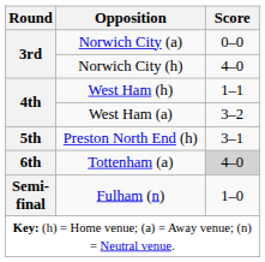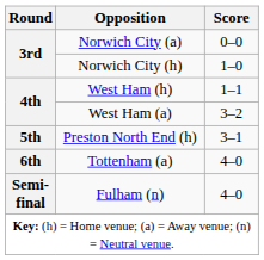 <table class="wikitable plainrowheaders" style="text-align:center;margin-left:1em;float:right">
 <tr>
 <th width="25">Round</th>
 <th width="150">Opposition</th>
 <th width="50">Score</th>
 </tr>
 <tr>
 <th scope=row style="text-align:center" rowspan="2">3rd</th>
 <td><a href='#'>Norwich City</a> (a)</td>
 <td>0–0</td>
 </tr>
 <tr>
 <td>Norwich City (h)</td>
-<td>4–0</td>
+<td>1–0</td>
 </tr>
 <tr>
 <th scope=row style="text-align:center" rowspan="2">4th</th>
 <td><a href='#'>West Ham</a> (h)</td>
 <td>1–1</td>
 </tr>
 <tr>
 <td>West Ham (a)</td>
 <td>3–2</td>
 </tr>
 <tr>
 <th scope=row style="text-align:center">5th</th>
 <td><a href='#'>Preston North End</a> (h)</td>
 <td>3–1</td>
 </tr>
 <tr>
 <th scope=row style="text-align:center">6th</th>
 <td><a href='#'>Tottenham</a> (a)</td>
-<td style="background: lightgrey;">4–0</td>
+<td>4–0</td>
 </tr>
 <tr>
 <th scope=row style="text-align:center">Semi-final</th>
 <td><a href='#'>Fulham</a> (<a href='#'>n</a>)</td>
-<td>1–0</td>
+<td>4–0</td>
 </tr>
 <tr>
 <td colspan="3" style="background-color:white;"><small><strong>Key:</strong> (h) = Home venue; (a) = Away venue; (n) = <a href='#'>Neutral venue</a>.</small></td>
 </tr>
 </table>
